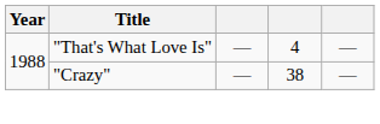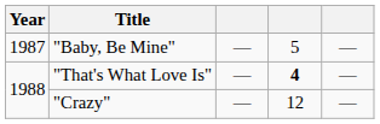 <table class="wikitable">
 <tr>
 <th>Year</th>
 <th>Title</th>
 <th width="40"></th>
 <th width="40"></th>
 <th width="40"></th>
 </tr>
 <tr>
+<td rowspan="1">1987</td>
+<td>"Baby, Be Mine"</td>
+<td align="center">—</td>
+<td align="center">5</td>
+<td align="center">—</td>
+</tr>
+<tr>
 <td rowspan="2">1988</td>
 <td>"That's What Love Is" </td>
 <td align="center">—</td>
-<td align="center">4</td>
+<td align="center"><strong>4</strong></td>
 <td align="center">—</td>
 </tr>
 <tr>
 <td>"Crazy"</td>
 <td align="center">—</td>
-<td align="center">38</td>
+<td align="center">12</td>
 <td align="center">—</td>
 </tr>
 </table>
